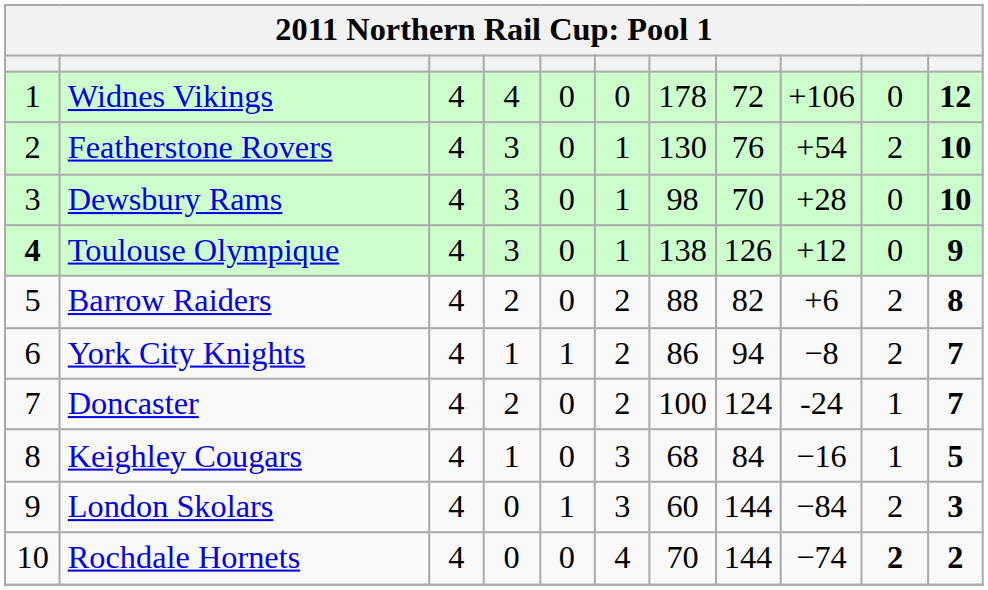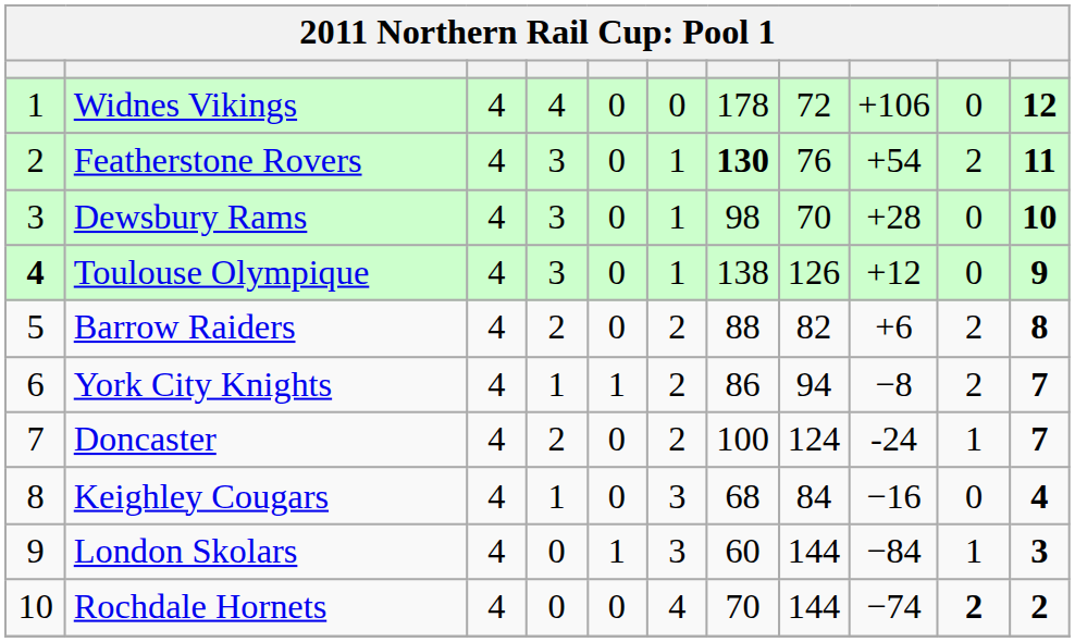 <table class="wikitable" style="text-align:center;">
 <tr>
 <th colspan="11">2011 Northern Rail Cup: Pool 1</th>
 </tr>
 <tr>
 <th width="20"></th>
 <th width="175"></th>
 <th width="20"></th>
 <th width="20"></th>
 <th width="20"></th>
 <th width="20"></th>
 <th width="25"></th>
 <th width="25"></th>
 <th width="25"></th>
 <th width="25"></th>
 <th width="20"></th>
 </tr>
 <tr align=center style="background:#CCFFCC;">
 <td>1</td>
 <td style="text-align:left;"> <a href='#'>Widnes Vikings</a></td>
 <td>4</td>
 <td>4</td>
 <td>0</td>
 <td>0</td>
 <td>178</td>
 <td>72</td>
 <td>+106</td>
 <td>0</td>
 <td><strong>12</strong></td>
 </tr>
 <tr align=center style="background:#CCFFCC;">
 <td>2</td>
 <td style="text-align:left;"> <a href='#'>Featherstone Rovers</a></td>
 <td>4</td>
 <td>3</td>
 <td>0</td>
 <td>1</td>
-<td>130</td>
+<td><strong>130</strong></td>
 <td>76</td>
 <td>+54</td>
 <td>2</td>
-<td><strong>10</strong></td>
+<td><strong>11</strong></td>
 </tr>
 <tr align=center style="background:#CCFFCC;">
 <td>3</td>
 <td style="text-align:left;"> <a href='#'>Dewsbury Rams</a></td>
 <td>4</td>
 <td>3</td>
 <td>0</td>
 <td>1</td>
 <td>98</td>
 <td>70</td>
 <td>+28</td>
 <td>0</td>
 <td><strong>10</strong></td>
 </tr>
 <tr align=center style="background:#CCFFCC;">
 <td><strong>4</strong></td>
 <td style="text-align:left;"> <a href='#'>Toulouse Olympique</a></td>
 <td>4</td>
 <td>3</td>
 <td>0</td>
 <td>1</td>
 <td>138</td>
 <td>126</td>
 <td>+12</td>
 <td>0</td>
 <td><strong>9</strong></td>
 </tr>
 <tr align=center>
 <td>5</td>
 <td style="text-align:left;"> <a href='#'>Barrow Raiders</a></td>
 <td>4</td>
 <td>2</td>
 <td>0</td>
 <td>2</td>
 <td>88</td>
 <td>82</td>
 <td>+6</td>
 <td>2</td>
 <td><strong>8</strong></td>
 </tr>
 <tr align=center>
 <td>6</td>
 <td style="text-align:left;"> <a href='#'>York City Knights</a></td>
 <td>4</td>
 <td>1</td>
 <td>1</td>
 <td>2</td>
 <td>86</td>
 <td>94</td>
 <td>−8</td>
 <td>2</td>
 <td><strong>7</strong></td>
 </tr>
 <tr align=center>
 <td>7</td>
 <td style="text-align:left;"> <a href='#'>Doncaster</a></td>
 <td>4</td>
 <td>2</td>
 <td>0</td>
 <td>2</td>
 <td>100</td>
 <td>124</td>
 <td>-24</td>
 <td>1</td>
 <td><strong>7</strong></td>
 </tr>
 <tr align=center>
 <td>8</td>
 <td style="text-align:left"> <a href='#'>Keighley Cougars</a></td>
 <td>4</td>
 <td>1</td>
 <td>0</td>
 <td>3</td>
 <td>68</td>
 <td>84</td>
 <td>−16</td>
-<td>1</td>
-<td><strong>5</strong></td>
+<td>0</td>
+<td><strong>4</strong></td>
 </tr>
 <tr align=center>
 <td>9</td>
 <td style="text-align:left;"> <a href='#'>London Skolars</a></td>
 <td>4</td>
 <td>0</td>
 <td>1</td>
 <td>3</td>
 <td>60</td>
 <td>144</td>
 <td>−84</td>
-<td>2</td>
+<td>1</td>
 <td><strong>3</strong></td>
 </tr>
 <tr align=center>
 <td>10</td>
 <td style="text-align:left;"> <a href='#'>Rochdale Hornets</a></td>
 <td>4</td>
 <td>0</td>
 <td>0</td>
 <td>4</td>
 <td>70</td>
 <td>144</td>
 <td>−74</td>
 <td><strong>2</strong></td>
 <td><strong>2</strong></td>
 </tr>
 <tr>
 </tr>
 </table>
